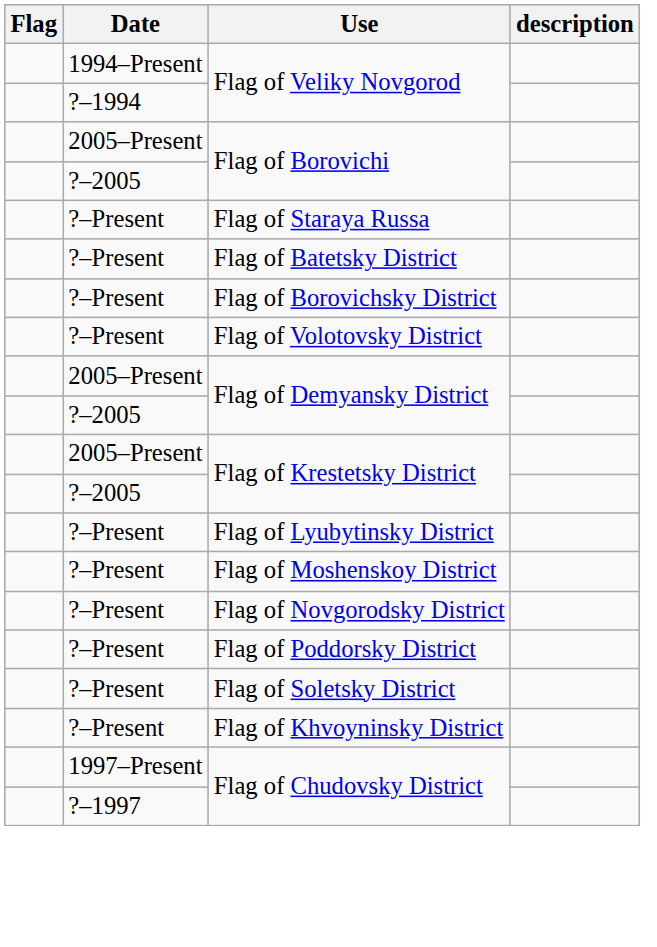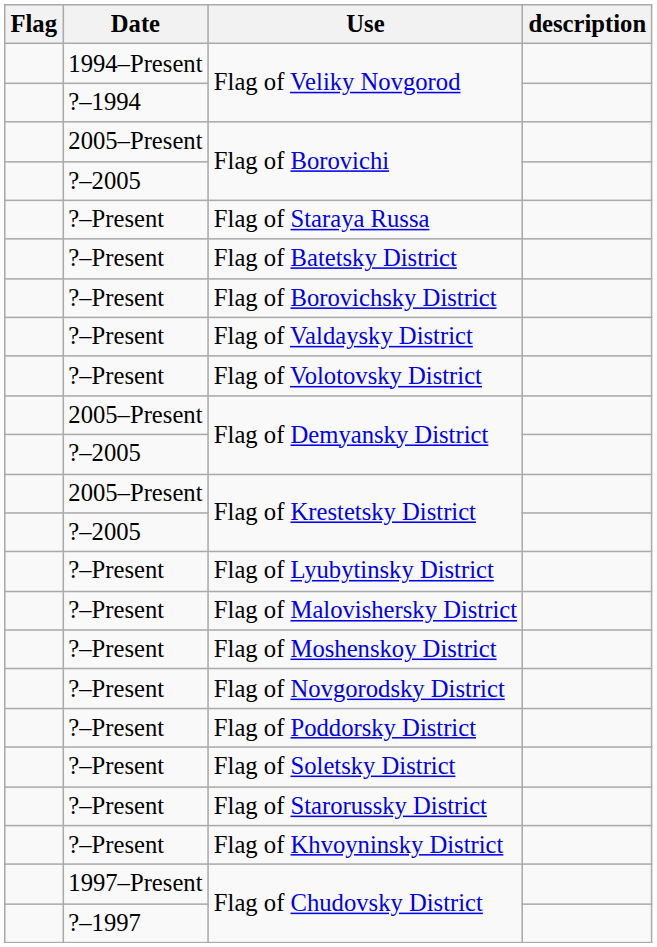 <table class="wikitable">
 <tr>
 <th>Flag</th>
 <th>Date</th>
 <th>Use</th>
 <th>description</th>
 </tr>
 <tr>
 <td></td>
 <td>1994–Present</td>
 <td rowspan="2">Flag of <a href='#'>Veliky Novgorod</a></td>
 <td></td>
 </tr>
 <tr>
 <td></td>
 <td>?–1994</td>
 <td></td>
 </tr>
 <tr>
 <td></td>
 <td>2005–Present</td>
 <td rowspan="2">Flag of <a href='#'>Borovichi</a></td>
 <td></td>
 </tr>
 <tr>
 <td></td>
 <td>?–2005</td>
 <td></td>
 </tr>
 <tr>
 <td></td>
 <td>?–Present</td>
 <td>Flag of <a href='#'>Staraya Russa</a></td>
 <td></td>
 </tr>
 <tr>
 <td></td>
 <td>?–Present</td>
 <td>Flag of <a href='#'>Batetsky District</a></td>
 <td></td>
 </tr>
 <tr>
 <td></td>
 <td>?–Present</td>
 <td>Flag of <a href='#'>Borovichsky District</a></td>
 <td></td>
 </tr>
 <tr>
 <td></td>
 <td>?–Present</td>
+<td>Flag of <a href='#'>Valdaysky District</a></td>
+<td></td>
+</tr>
+<tr>
+<td></td>
+<td>?–Present</td>
 <td>Flag of <a href='#'>Volotovsky District</a></td>
 <td></td>
 </tr>
 <tr>
 <td></td>
 <td>2005–Present</td>
 <td rowspan="2">Flag of <a href='#'>Demyansky District</a></td>
 <td></td>
 </tr>
 <tr>
 <td></td>
 <td>?–2005</td>
 <td></td>
 </tr>
 <tr>
 <td></td>
 <td>2005–Present</td>
 <td rowspan="2">Flag of <a href='#'>Krestetsky District</a></td>
 <td></td>
 </tr>
 <tr>
 <td></td>
 <td>?–2005</td>
 <td></td>
 </tr>
 <tr>
 <td></td>
 <td>?–Present</td>
 <td>Flag of <a href='#'>Lyubytinsky District</a></td>
 <td></td>
 </tr>
 <tr>
 <td></td>
 <td>?–Present</td>
+<td>Flag of <a href='#'>Malovishersky District</a></td>
+<td></td>
+</tr>
+<tr>
+<td></td>
+<td>?–Present</td>
 <td>Flag of <a href='#'>Moshenskoy District</a></td>
 <td></td>
 </tr>
 <tr>
 <td></td>
 <td>?–Present</td>
 <td>Flag of <a href='#'>Novgorodsky District</a></td>
 <td></td>
 </tr>
 <tr>
 <td></td>
 <td>?–Present</td>
 <td>Flag of <a href='#'>Poddorsky District</a></td>
 <td></td>
 </tr>
 <tr>
 <td></td>
 <td>?–Present</td>
 <td>Flag of <a href='#'>Soletsky District</a></td>
 <td></td>
 </tr>
 <tr>
 <td></td>
 <td>?–Present</td>
+<td>Flag of <a href='#'>Starorussky District</a></td>
+<td></td>
+</tr>
+<tr>
+<td></td>
+<td>?–Present</td>
 <td>Flag of <a href='#'>Khvoyninsky District</a></td>
 <td></td>
 </tr>
 <tr>
 <td></td>
 <td>1997–Present</td>
 <td rowspan="2">Flag of <a href='#'>Chudovsky District</a></td>
 <td></td>
 </tr>
 <tr>
 <td></td>
 <td>?–1997</td>
 <td></td>
 </tr>
 </table>
